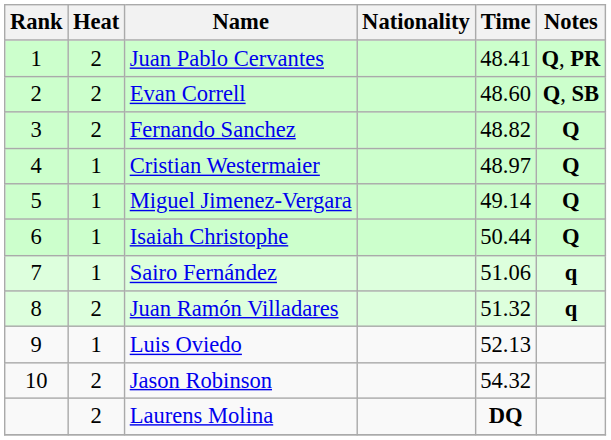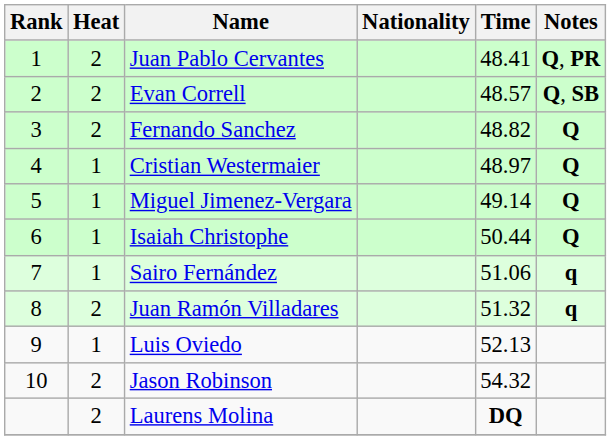 <table class="wikitable sortable" style="text-align:center">
 <tr>
 <th>Rank</th>
 <th>Heat</th>
 <th>Name</th>
 <th>Nationality</th>
 <th>Time</th>
 <th>Notes</th>
 </tr>
 <tr bgcolor=ccffcc>
 <td>1</td>
 <td>2</td>
 <td align=left><a href='#'>Juan Pablo Cervantes</a></td>
 <td align=left></td>
 <td>48.41</td>
 <td><strong>Q</strong>, <strong>PR</strong></td>
 </tr>
 <tr bgcolor=ccffcc>
 <td>2</td>
 <td>2</td>
 <td align=left><a href='#'>Evan Correll</a></td>
 <td align=left></td>
-<td>48.60</td>
+<td>48.57</td>
 <td><strong>Q</strong>, <strong>SB</strong></td>
 </tr>
 <tr bgcolor=ccffcc>
 <td>3</td>
 <td>2</td>
 <td align=left><a href='#'>Fernando Sanchez</a></td>
 <td align=left></td>
 <td>48.82</td>
 <td><strong>Q</strong></td>
 </tr>
 <tr bgcolor=ccffcc>
 <td>4</td>
 <td>1</td>
 <td align=left><a href='#'>Cristian Westermaier</a></td>
 <td align=left></td>
 <td>48.97</td>
 <td><strong>Q</strong></td>
 </tr>
 <tr bgcolor=ccffcc>
 <td>5</td>
 <td>1</td>
 <td align=left><a href='#'>Miguel Jimenez-Vergara</a></td>
 <td align=left></td>
 <td>49.14</td>
 <td><strong>Q</strong></td>
 </tr>
 <tr bgcolor=ccffcc>
 <td>6</td>
 <td>1</td>
 <td align=left><a href='#'>Isaiah Christophe</a></td>
 <td align=left></td>
 <td>50.44</td>
 <td><strong>Q</strong></td>
 </tr>
 <tr bgcolor=ddffdd>
 <td>7</td>
 <td>1</td>
 <td align=left><a href='#'>Sairo Fernández</a></td>
 <td align=left></td>
 <td>51.06</td>
 <td><strong>q</strong></td>
 </tr>
 <tr bgcolor=ddffdd>
 <td>8</td>
 <td>2</td>
 <td align=left><a href='#'>Juan Ramón Villadares</a></td>
 <td align=left></td>
 <td>51.32</td>
 <td><strong>q</strong></td>
 </tr>
 <tr>
 <td>9</td>
 <td>1</td>
 <td align=left><a href='#'>Luis Oviedo</a></td>
 <td align=left></td>
 <td>52.13</td>
 <td></td>
 </tr>
 <tr>
 <td>10</td>
 <td>2</td>
 <td align=left><a href='#'>Jason Robinson</a></td>
 <td align=left></td>
 <td>54.32</td>
 <td></td>
 </tr>
 <tr>
 <td></td>
 <td>2</td>
 <td align=left><a href='#'>Laurens Molina</a></td>
 <td align=left></td>
 <td><strong>DQ</strong></td>
 <td></td>
 </tr>
 <tr>
 </tr>
 </table>
